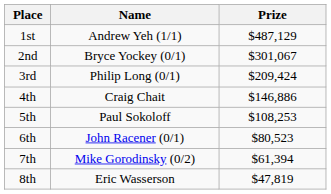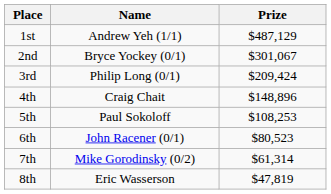 <table class="wikitable">
 <tr>
 <th width="50">Place</th>
 <th width="200">Name</th>
 <th width="125">Prize</th>
 </tr>
 <tr>
 <td align = "center">1st</td>
 <td align = "center"> Andrew Yeh (1/1)</td>
 <td align = "center">$487,129</td>
 </tr>
 <tr>
 <td align = "center">2nd</td>
 <td align = "center"> Bryce Yockey (0/1)</td>
 <td align = "center">$301,067</td>
 </tr>
 <tr>
 <td align = "center">3rd</td>
 <td align = "center"> Philip Long (0/1)</td>
 <td align = "center">$209,424</td>
 </tr>
 <tr>
 <td align = "center">4th</td>
 <td align = "center"> Craig Chait</td>
-<td align = "center">$146,886</td>
+<td align = "center">$148,896</td>
 </tr>
 <tr>
 <td align = "center">5th</td>
 <td align = "center"> Paul Sokoloff</td>
 <td align = "center">$108,253</td>
 </tr>
 <tr>
 <td align = "center">6th</td>
 <td align = "center"> <a href='#'>John Racener</a> (0/1)</td>
 <td align = "center">$80,523</td>
 </tr>
 <tr>
 <td align = "center">7th</td>
 <td align = "center"> <a href='#'>Mike Gorodinsky</a> (0/2)</td>
-<td align = "center">$61,394</td>
+<td align = "center">$61,314</td>
 </tr>
 <tr>
 <td align = "center">8th</td>
 <td align = "center"> Eric Wasserson</td>
 <td align = "center">$47,819</td>
 </tr>
 </table>
